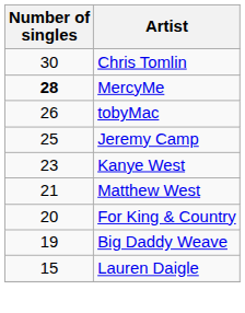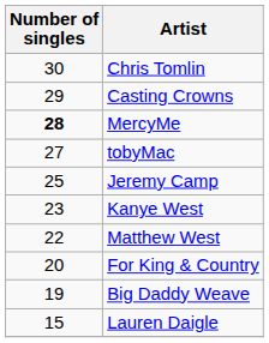 <table class="wikitable">
 <tr>
 <th>Number of <br> singles</th>
 <th>Artist</th>
 </tr>
 <tr>
 <td style="text-align:center;">30</td>
 <td><a href='#'>Chris Tomlin</a></td>
 </tr>
 <tr>
+<td style="text-align:center;">29</td>
+<td><a href='#'>Casting Crowns</a></td>
+</tr>
+<tr>
 <td style="text-align:center;"><strong>28</strong></td>
 <td><a href='#'>MercyMe</a></td>
 </tr>
 <tr>
-<td style="text-align:center;">26</td>
+<td style="text-align:center;">27</td>
 <td><a href='#'>tobyMac</a></td>
 </tr>
 <tr>
 <td style="text-align:center;">25</td>
 <td><a href='#'>Jeremy Camp</a></td>
 </tr>
 <tr>
 <td style="text-align:center;">23</td>
 <td><a href='#'>Kanye West</a></td>
 </tr>
 <tr>
-<td style="text-align:center;">21</td>
+<td style="text-align:center;">22</td>
 <td><a href='#'>Matthew West</a></td>
 </tr>
 <tr>
 <td style="text-align:center;">20</td>
 <td><a href='#'>For King & Country</a></td>
 </tr>
 <tr>
 <td style="text-align:center;">19</td>
 <td><a href='#'>Big Daddy Weave</a></td>
 </tr>
 <tr>
 <td style="text-align:center;">15</td>
 <td><a href='#'>Lauren Daigle</a></td>
 </tr>
 <tr>
 </tr>
 </table>
